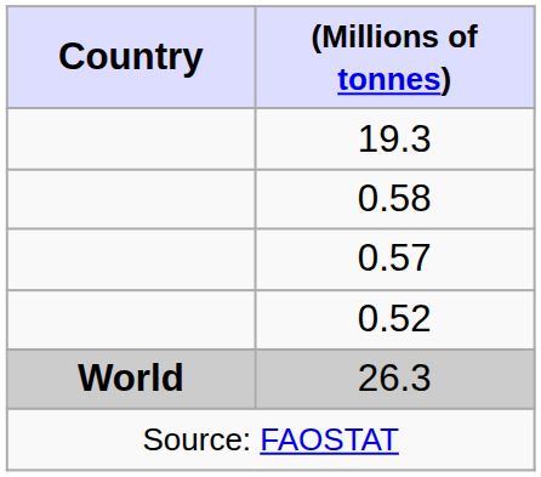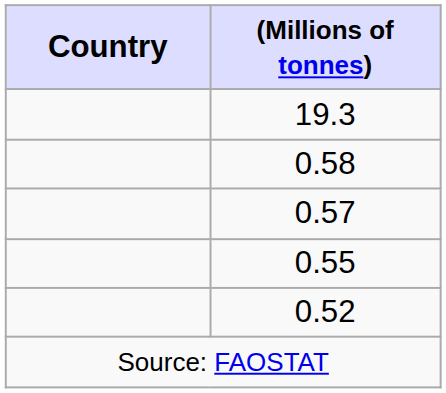 <table class="wikitable" style="float:right; clear:right; width:14em; text-align:center; margin-right:1em;">
 <tr>
 <th style="background:#ddf;">Country</th>
 <th style="background:#ddf;;"><small>(Millions of<br> <a href='#'>tonnes</a>)</small></th>
 </tr>
 <tr>
 <td></td>
 <td>19.3</td>
 </tr>
 <tr>
 <td></td>
 <td>0.58</td>
 </tr>
 <tr>
 <td></td>
 <td>0.57</td>
 </tr>
 <tr>
 <td></td>
+<td>0.55</td>
+</tr>
+<tr>
+<td></td>
 <td>0.52</td>
-</tr>
-<tr style="background:#ccc;">
-<td><strong>World</strong></td>
-<td>26.3</td>
 </tr>
 <tr>
 <td colspan="2"><small>Source: <a href='#'>FAOSTAT</a></small></td>
 </tr>
 </table>
